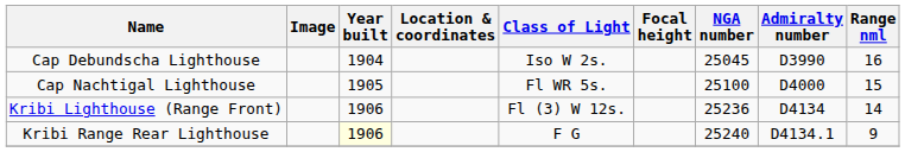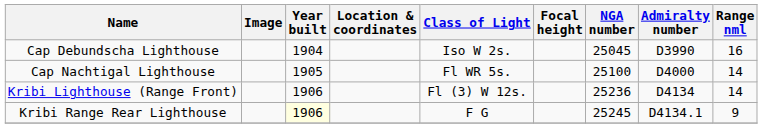 <table class="wikitable sortable" style="margin:auto;text-align:center">
 <tr>
 <th>Name</th>
 <th>Image</th>
 <th>Year<br>built</th>
 <th>Location &<br> coordinates</th>
 <th><a href='#'>Class of Light</a><br></th>
 <th>Focal<br>height<br></th>
 <th><a href='#'>NGA</a><br>number<br></th>
 <th><a href='#'>Admiralty</a><br>number<br></th>
 <th>Range<br><a href='#'>nml</a><br></th>
 </tr>
 <tr>
 <td>Cap Debundscha Lighthouse</td>
 <td></td>
 <td>1904</td>
 <td></td>
 <td>Iso W 2s.</td>
 <td></td>
 <td>25045</td>
 <td>D3990</td>
 <td>16</td>
 </tr>
 <tr>
 <td>Cap Nachtigal Lighthouse</td>
 <td></td>
 <td>1905</td>
 <td></td>
 <td>Fl WR 5s.</td>
 <td></td>
 <td>25100</td>
 <td>D4000</td>
-<td>15</td>
+<td>14</td>
 </tr>
 <tr>
 <td><a href='#'>Kribi Lighthouse</a> (Range Front)</td>
 <td></td>
 <td>1906</td>
 <td></td>
 <td>Fl (3) W 12s.</td>
 <td></td>
 <td>25236</td>
 <td>D4134</td>
 <td>14</td>
 </tr>
 <tr>
 <td>Kribi Range Rear Lighthouse</td>
 <td></td>
 <td style="background: lightyellow;">1906</td>
 <td></td>
 <td>F G</td>
 <td></td>
-<td>25240</td>
+<td>25245</td>
 <td>D4134.1</td>
 <td>9</td>
 </tr>
 <tr>
 </tr>
 </table>
